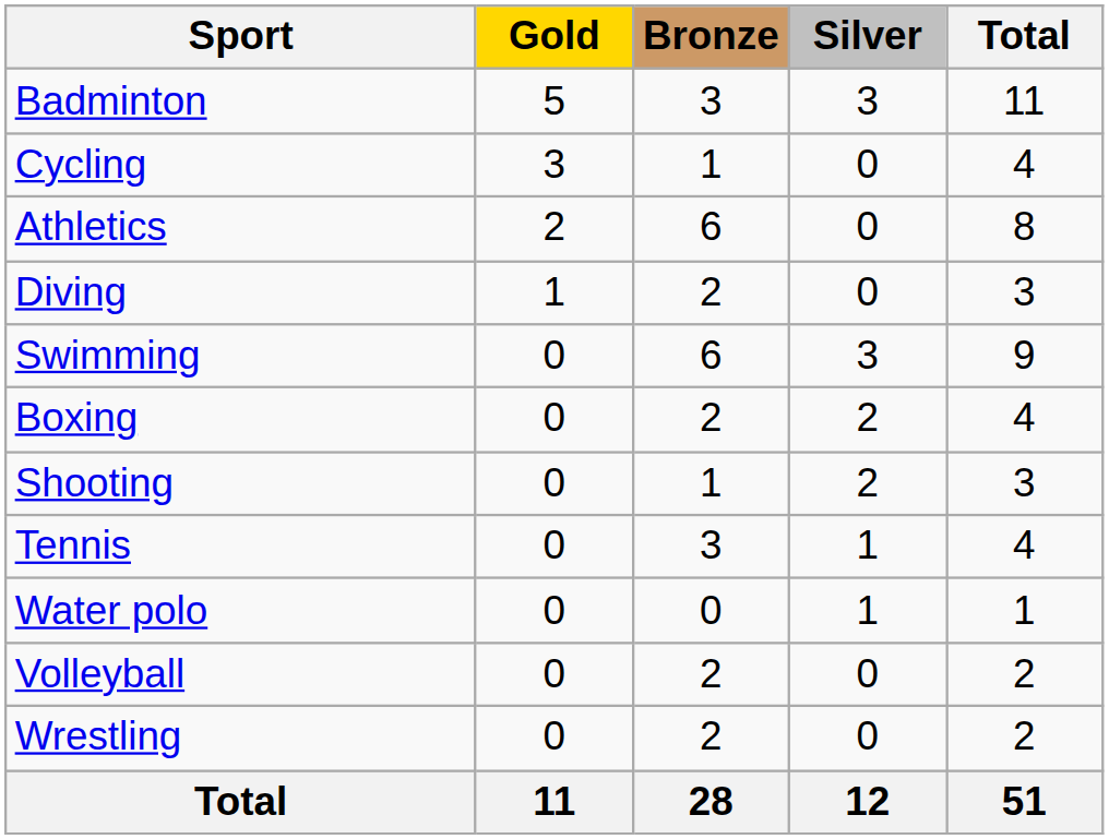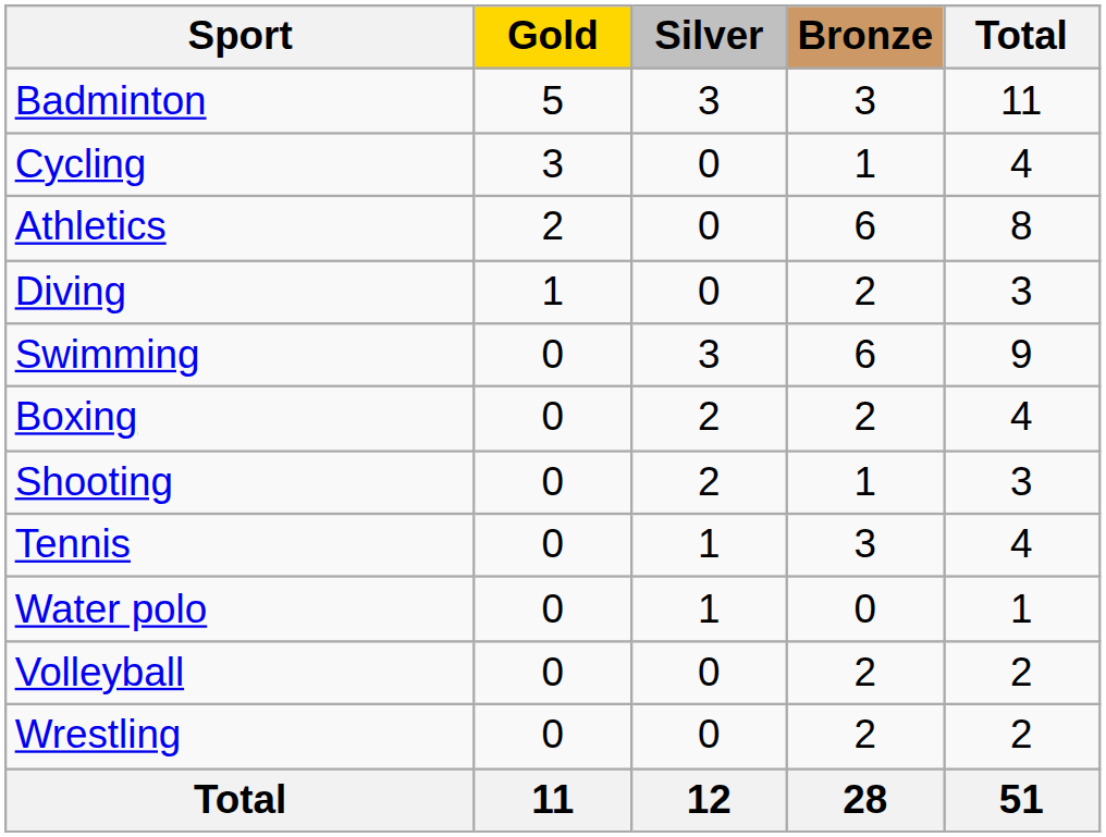 <table class="wikitable sortable" style="text-align:center;">
 <tr>
 <th width=180>Sport</th>
 <th scope="col" style="background:gold; width:55px;">Gold</th>
+<th scope="col" style="background:silver; width:55px;">Silver</th>
 <th scope="col" style="background:#cc9966; width:55px;">Bronze</th>
-<th scope="col" style="background:silver; width:55px;">Silver</th>
 <th width=55>Total</th>
 </tr>
 <tr>
 <td align=left><a href='#'>Badminton</a></td>
 <td>5</td>
 <td>3</td>
 <td>3</td>
 <td>11</td>
 </tr>
 <tr>
 <td align=left><a href='#'>Cycling</a></td>
 <td>3</td>
+<td>0</td>
 <td>1</td>
-<td>0</td>
 <td>4</td>
 </tr>
 <tr>
 <td align=left><a href='#'>Athletics</a></td>
 <td>2</td>
+<td>0</td>
 <td>6</td>
-<td>0</td>
 <td>8</td>
 </tr>
 <tr>
 <td align=left><a href='#'>Diving</a></td>
 <td>1</td>
+<td>0</td>
 <td>2</td>
-<td>0</td>
 <td>3</td>
 </tr>
 <tr>
 <td align=left><a href='#'>Swimming</a></td>
 <td>0</td>
+<td>3</td>
 <td>6</td>
-<td>3</td>
 <td>9</td>
 </tr>
 <tr>
 <td align=left><a href='#'>Boxing</a></td>
 <td>0</td>
 <td>2</td>
 <td>2</td>
 <td>4</td>
 </tr>
 <tr>
 <td align=left><a href='#'>Shooting</a></td>
 <td>0</td>
+<td>2</td>
 <td>1</td>
-<td>2</td>
 <td>3</td>
 </tr>
 <tr>
 <td align=left><a href='#'>Tennis</a></td>
 <td>0</td>
+<td>1</td>
 <td>3</td>
-<td>1</td>
 <td>4</td>
 </tr>
 <tr>
 <td align=left><a href='#'>Water polo</a></td>
 <td>0</td>
+<td>1</td>
 <td>0</td>
-<td>1</td>
 <td>1</td>
 </tr>
 <tr>
 <td align=left><a href='#'>Volleyball</a></td>
 <td>0</td>
+<td>0</td>
 <td>2</td>
-<td>0</td>
 <td>2</td>
 </tr>
 <tr>
 <td align=left><a href='#'>Wrestling</a></td>
 <td>0</td>
+<td>0</td>
 <td>2</td>
-<td>0</td>
 <td>2</td>
 </tr>
 <tr class="sortbottom">
 <th>Total</th>
 <th>11</th>
+<th>12</th>
 <th>28</th>
-<th>12</th>
 <th>51</th>
 </tr>
 </table>
